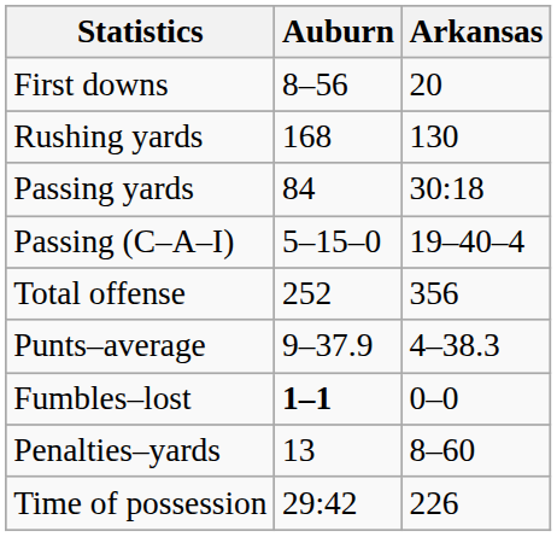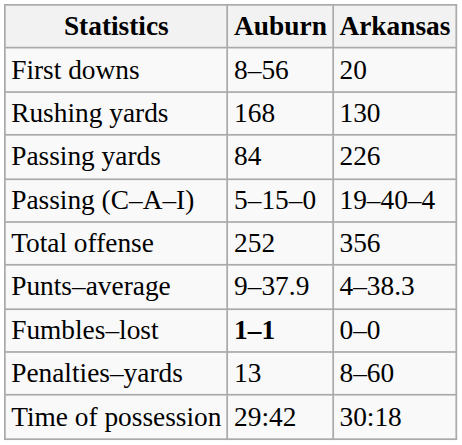 <table class="wikitable">
 <tr>
 <th>Statistics</th>
 <th>Auburn</th>
 <th>Arkansas</th>
 </tr>
 <tr>
 <td>First downs</td>
 <td>8–56</td>
 <td>20</td>
 </tr>
 <tr>
 <td>Rushing yards</td>
 <td>168</td>
 <td>130</td>
 </tr>
 <tr>
 <td>Passing yards</td>
 <td>84</td>
-<td>30:18</td>
+<td>226</td>
 </tr>
 <tr>
 <td>Passing (C–A–I)</td>
 <td>5–15–0</td>
 <td>19–40–4</td>
 </tr>
 <tr>
 <td>Total offense</td>
 <td>252</td>
 <td>356</td>
 </tr>
 <tr>
 <td>Punts–average</td>
 <td>9–37.9</td>
 <td>4–38.3</td>
 </tr>
 <tr>
 <td>Fumbles–lost</td>
 <td><strong>1–1</strong></td>
 <td>0–0</td>
 </tr>
 <tr>
 <td>Penalties–yards</td>
 <td>13</td>
 <td>8–60</td>
 </tr>
 <tr>
 <td>Time of possession</td>
 <td>29:42</td>
-<td>226</td>
+<td>30:18</td>
 </tr>
 </table>
